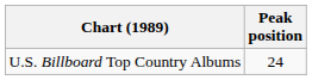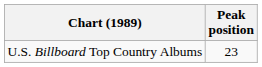 <table class="wikitable">
 <tr>
 <th>Chart (1989)</th>
 <th>Peak<br>position</th>
 </tr>
 <tr>
 <td>U.S. <em>Billboard</em> Top Country Albums</td>
-<td align="center">24</td>
+<td align="center">23</td>
 </tr>
 </table>
